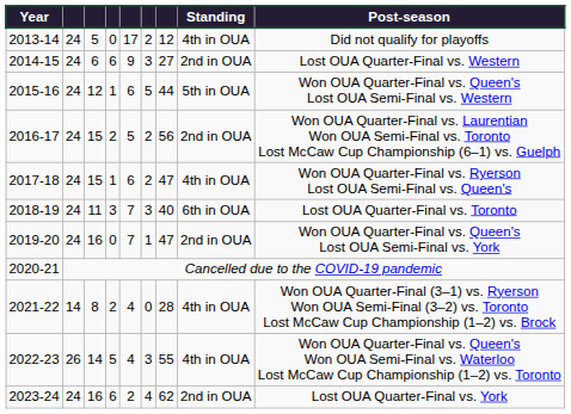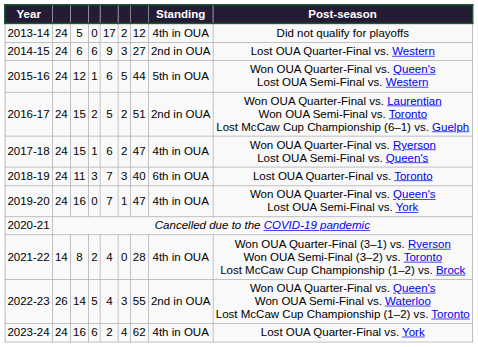 <table class="wikitable">
 <tr align="center"  style="background:#231C34;color:white;border: 2px solid #1E5733;">
 <td><strong>Year</strong></td>
 <td><strong></strong></td>
 <td><strong></strong></td>
 <td><strong></strong></td>
 <td><strong></strong></td>
 <td><strong></strong></td>
 <td><strong></strong></td>
 <td><strong>Standing</strong></td>
 <td><strong>Post-season</strong></td>
 </tr>
 <tr align="center" bgcolor="">
 <td>2013-14</td>
 <td>24</td>
 <td>5</td>
 <td>0</td>
 <td>17</td>
 <td>2</td>
 <td>12</td>
 <td>4th in OUA</td>
 <td>Did not qualify for playoffs</td>
 </tr>
 <tr align="center" bgcolor="">
 <td>2014-15</td>
 <td>24</td>
 <td>6</td>
 <td>6</td>
 <td>9</td>
 <td>3</td>
 <td>27</td>
 <td>2nd in OUA</td>
 <td>Lost OUA Quarter-Final vs. <a href='#'>Western</a> </td>
 </tr>
 <tr align="center" bgcolor="">
 <td>2015-16</td>
 <td>24</td>
 <td>12</td>
 <td>1</td>
 <td>6</td>
 <td>5</td>
 <td>44</td>
 <td>5th in OUA</td>
 <td>Won OUA Quarter-Final vs. <a href='#'>Queen's</a> <br>Lost OUA Semi-Final vs. <a href='#'>Western</a> </td>
 </tr>
 <tr align="center" bgcolor="">
 <td>2016-17</td>
 <td>24</td>
 <td>15</td>
 <td>2</td>
 <td>5</td>
 <td>2</td>
-<td>56</td>
+<td>51</td>
 <td>2nd in OUA</td>
 <td>Won OUA Quarter-Final vs. <a href='#'>Laurentian</a> <br>Won OUA Semi-Final vs. <a href='#'>Toronto</a> <br>Lost McCaw Cup Championship (6–1) vs. <a href='#'>Guelph</a></td>
 </tr>
 <tr align="center" bgcolor="">
 <td>2017-18</td>
 <td>24</td>
 <td>15</td>
 <td>1</td>
 <td>6</td>
 <td>2</td>
 <td>47</td>
 <td>4th in OUA</td>
 <td>Won OUA Quarter-Final vs. <a href='#'>Ryerson</a> <br>Lost OUA Semi-Final vs. <a href='#'>Queen's</a> </td>
 </tr>
 <tr align="center" bgcolor="">
 <td>2018-19</td>
 <td>24</td>
 <td>11</td>
 <td>3</td>
 <td>7</td>
 <td>3</td>
 <td>40</td>
 <td>6th in OUA</td>
 <td>Lost OUA Quarter-Final vs. <a href='#'>Toronto</a> </td>
 </tr>
 <tr align="center" bgcolor="">
 <td>2019-20</td>
 <td>24</td>
 <td>16</td>
 <td>0</td>
 <td>7</td>
 <td>1</td>
 <td>47</td>
-<td>2nd in OUA</td>
+<td>4th in OUA</td>
 <td>Won OUA Quarter-Final vs. <a href='#'>Queen's</a> <br>Lost OUA Semi-Final vs. <a href='#'>York</a> </td>
 </tr>
 <tr align="center" bgcolor="">
 <td>2020-21</td>
 <td align="center" colspan=8><em>Cancelled due to the <a href='#'>COVID-19 pandemic</a></em></td>
 </tr>
 <tr align="center" bgcolor="">
 <td>2021-22</td>
 <td>14</td>
 <td>8</td>
 <td>2</td>
 <td>4</td>
 <td>0</td>
 <td>28</td>
 <td>4th in OUA</td>
 <td>Won OUA Quarter-Final (3–1) vs. <a href='#'>Ryerson</a><br>Won OUA Semi-Final (3–2) vs. <a href='#'>Toronto</a><br>Lost McCaw Cup Championship (1–2) vs. <a href='#'>Brock</a></td>
 </tr>
 <tr align="center" bgcolor="">
 <td>2022-23</td>
 <td>26</td>
 <td>14</td>
 <td>5</td>
 <td>4</td>
 <td>3</td>
 <td>55</td>
-<td>4th in OUA</td>
+<td>2nd in OUA</td>
 <td>Won OUA Quarter-Final vs. <a href='#'>Queen's</a> <br>Won OUA Semi-Final vs. <a href='#'>Waterloo</a> <br>Lost McCaw Cup Championship (1–2) vs. <a href='#'>Toronto</a></td>
 </tr>
 <tr align="center" bgcolor="">
 <td>2023-24</td>
 <td>24</td>
 <td>16</td>
 <td>6</td>
 <td>2</td>
 <td>4</td>
 <td>62</td>
-<td>2nd in OUA</td>
+<td>4th in OUA</td>
 <td>Lost OUA Quarter-Final vs. <a href='#'>York</a> </td>
 </tr>
 </table>
